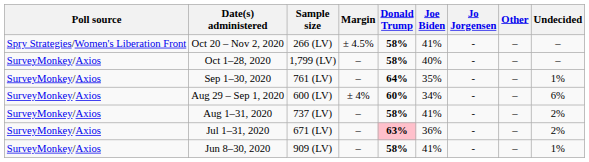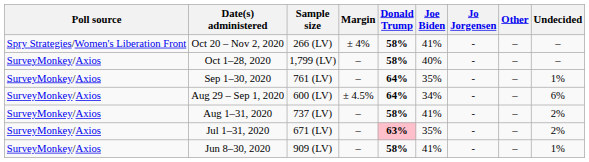 <table class="wikitable sortable" style="text-align:center;font-size:90%;line-height:17px">
 <tr>
 <th>Poll source</th>
 <th>Date(s)<br>administered</th>
 <th>Sample<br>size</th>
 <th>Margin<br></th>
 <th class="unsortable"><a href='#'>Donald<br>Trump</a><br><small></small></th>
 <th class="unsortable"><a href='#'>Joe<br>Biden</a><br><small></small></th>
 <th class="unsortable"><a href='#'>Jo<br>Jorgensen</a><br><small></small></th>
 <th class="unsortable"><a href='#'>Other</a></th>
 <th class="unsortable">Undecided</th>
 </tr>
 <tr>
 <td style="text-align:left;"><a href='#'>Spry Strategies</a>/<a href='#'>Women's Liberation Front</a></td>
 <td>Oct 20 – Nov 2, 2020</td>
 <td>266 (LV)</td>
-<td>± 4.5%</td>
+<td>± 4%</td>
 <td><strong>58%</strong></td>
 <td>41%</td>
 <td>-</td>
 <td>–</td>
 <td>–</td>
 </tr>
 <tr>
 <td style="text-align:left;"><a href='#'>SurveyMonkey</a>/<a href='#'>Axios</a></td>
 <td>Oct 1–28, 2020</td>
 <td>1,799 (LV)</td>
 <td>–</td>
 <td><strong>58%</strong></td>
 <td>40%</td>
 <td>-</td>
 <td>–</td>
 <td>–</td>
 </tr>
 <tr>
 <td style="text-align:left;"><a href='#'>SurveyMonkey</a>/<a href='#'>Axios</a></td>
 <td>Sep 1–30, 2020</td>
 <td>761 (LV)</td>
 <td>–</td>
 <td><strong>64%</strong></td>
 <td>35%</td>
 <td>-</td>
 <td>–</td>
 <td>1%</td>
 </tr>
 <tr>
 <td style="text-align:left;"><a href='#'>SurveyMonkey</a>/<a href='#'>Axios</a></td>
 <td>Aug 29 – Sep 1, 2020</td>
 <td>600 (LV)</td>
-<td>± 4%</td>
-<td><strong>60%</strong></td>
+<td>± 4.5%</td>
+<td><strong>64%</strong></td>
 <td>34%</td>
 <td>-</td>
 <td>–</td>
 <td>6%</td>
 </tr>
 <tr>
 <td style="text-align:left;"><a href='#'>SurveyMonkey</a>/<a href='#'>Axios</a></td>
 <td>Aug 1–31, 2020</td>
 <td>737 (LV)</td>
 <td>–</td>
 <td><strong>58%</strong></td>
 <td>41%</td>
 <td>-</td>
 <td>–</td>
 <td>2%</td>
 </tr>
 <tr>
 <td style="text-align:left;"><a href='#'>SurveyMonkey</a>/<a href='#'>Axios</a></td>
 <td>Jul 1–31, 2020</td>
 <td>671 (LV)</td>
 <td>–</td>
 <td style="background: pink;"><strong>63%</strong></td>
-<td>36%</td>
+<td>35%</td>
 <td>-</td>
 <td>–</td>
 <td>2%</td>
 </tr>
 <tr>
 <td style="text-align:left;"><a href='#'>SurveyMonkey</a>/<a href='#'>Axios</a></td>
 <td>Jun 8–30, 2020</td>
 <td>909 (LV)</td>
 <td>–</td>
 <td><strong>58%</strong></td>
 <td>41%</td>
 <td>-</td>
 <td>–</td>
 <td>1%</td>
 </tr>
 </table>
